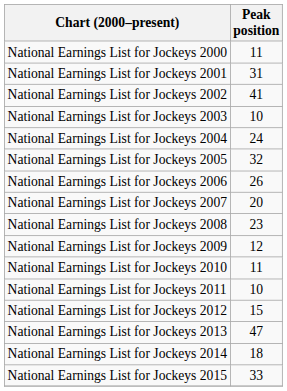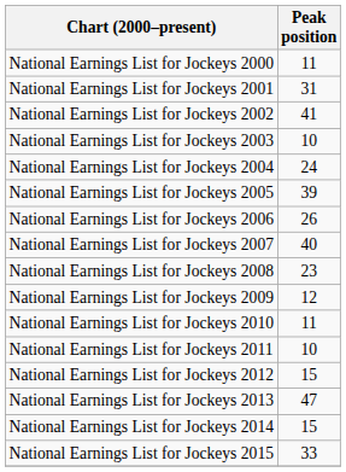 <table class="wikitable sortable">
 <tr>
 <th>Chart (2000–present)</th>
 <th>Peak<br>position</th>
 </tr>
 <tr>
 <td>National Earnings List for Jockeys 2000</td>
 <td style="text-align:center;">11</td>
 </tr>
 <tr>
 <td>National Earnings List for Jockeys 2001</td>
 <td style="text-align:center;">31</td>
 </tr>
 <tr>
 <td>National Earnings List for Jockeys 2002</td>
 <td style="text-align:center;">41</td>
 </tr>
 <tr>
 <td>National Earnings List for Jockeys 2003</td>
 <td style="text-align:center;">10</td>
 </tr>
 <tr>
 <td>National Earnings List for Jockeys 2004</td>
 <td style="text-align:center;">24</td>
 </tr>
 <tr>
 <td>National Earnings List for Jockeys 2005</td>
-<td style="text-align:center;">32</td>
+<td style="text-align:center;">39</td>
 </tr>
 <tr>
 <td>National Earnings List for Jockeys 2006</td>
 <td style="text-align:center;">26</td>
 </tr>
 <tr>
 <td>National Earnings List for Jockeys 2007</td>
-<td style="text-align:center;">20</td>
+<td style="text-align:center;">40</td>
 </tr>
 <tr>
 <td>National Earnings List for Jockeys 2008</td>
 <td style="text-align:center;">23</td>
 </tr>
 <tr>
 <td>National Earnings List for Jockeys 2009</td>
 <td style="text-align:center;">12</td>
 </tr>
 <tr>
 <td>National Earnings List for Jockeys 2010</td>
 <td style="text-align:center;">11</td>
 </tr>
 <tr>
 <td>National Earnings List for Jockeys 2011</td>
 <td style="text-align:center;">10</td>
 </tr>
 <tr>
 <td>National Earnings List for Jockeys 2012</td>
 <td style="text-align:center;">15</td>
 </tr>
 <tr>
 <td>National Earnings List for Jockeys 2013</td>
 <td style="text-align:center;">47</td>
 </tr>
 <tr>
 <td>National Earnings List for Jockeys 2014</td>
-<td style="text-align:center;">18</td>
+<td style="text-align:center;">15</td>
 </tr>
 <tr>
 <td>National Earnings List for Jockeys 2015</td>
 <td style="text-align:center;">33</td>
 </tr>
 <tr>
 </tr>
 </table>
